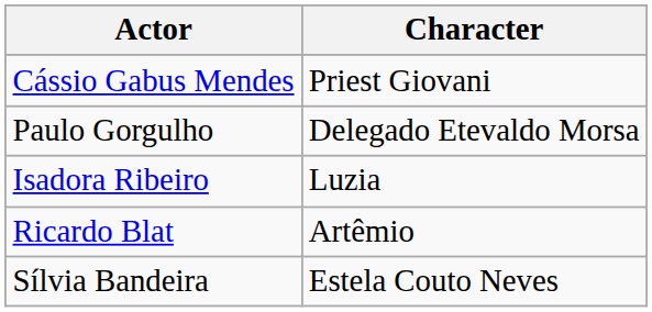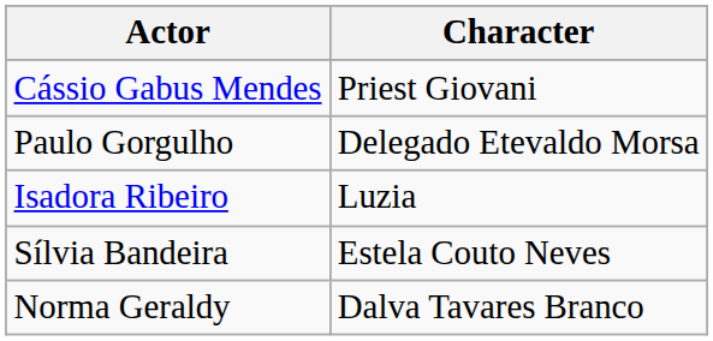 <table class="wikitable sortable">
 <tr style="background:#ccc;">
 <th>Actor</th>
 <th>Character</th>
 </tr>
 <tr>
 <td><a href='#'>Cássio Gabus Mendes</a></td>
 <td>Priest Giovani</td>
 </tr>
 <tr>
 <td>Paulo Gorgulho</td>
 <td>Delegado Etevaldo Morsa</td>
 </tr>
 <tr>
 <td><a href='#'>Isadora Ribeiro</a></td>
 <td>Luzia</td>
 </tr>
 <tr>
-<td><a href='#'>Ricardo Blat</a></td>
-<td>Artêmio</td>
-</tr>
-<tr>
 <td>Sílvia Bandeira</td>
 <td>Estela Couto Neves</td>
 </tr>
+<tr>
+<td>Norma Geraldy</td>
+<td>Dalva Tavares Branco</td>
+</tr>
 </table>
